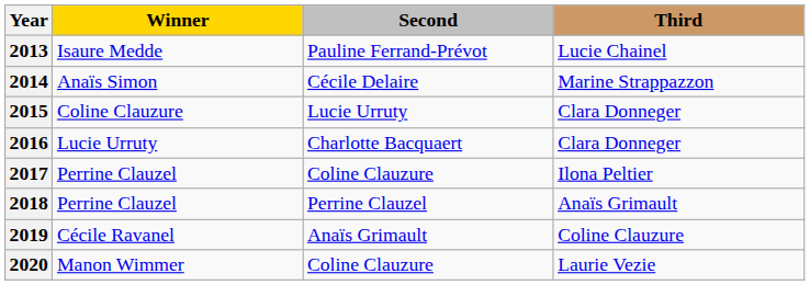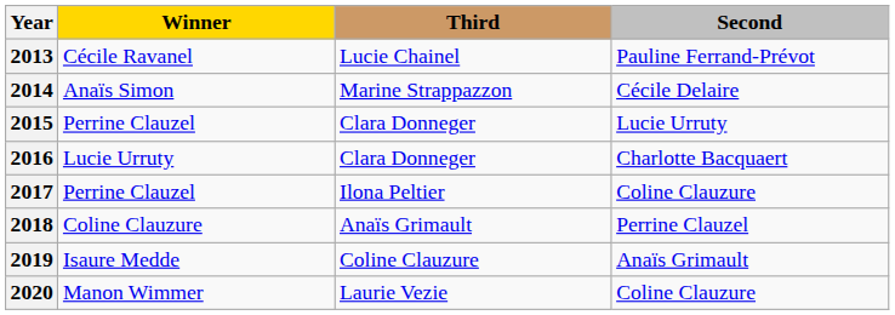 <table class="wikitable sortable">
 <tr>
 <th>Year</th>
 <th scope=col colspan=1 style="width:200px; background: gold;">Winner</th>
+<th scope=col colspan=1 style="width:200px; background: #cc9966;">Third</th>
 <th scope=col colspan=1 style="width:200px; background: silver;">Second</th>
-<th scope=col colspan=1 style="width:200px; background: #cc9966;">Third</th>
 </tr>
 <tr>
 <th>2013</th>
-<td><a href='#'>Isaure Medde</a></td>
+<td><a href='#'>Cécile Ravanel</a></td>
+<td><a href='#'>Lucie Chainel</a></td>
 <td><a href='#'>Pauline Ferrand-Prévot</a></td>
-<td><a href='#'>Lucie Chainel</a></td>
 </tr>
 <tr>
 <th>2014</th>
 <td><a href='#'>Anaïs Simon</a></td>
+<td><a href='#'>Marine Strappazzon</a></td>
 <td><a href='#'>Cécile Delaire</a></td>
-<td><a href='#'>Marine Strappazzon</a></td>
 </tr>
 <tr>
 <th>2015</th>
-<td><a href='#'>Coline Clauzure</a></td>
+<td><a href='#'>Perrine Clauzel</a></td>
+<td><a href='#'>Clara Donneger</a></td>
 <td><a href='#'>Lucie Urruty</a></td>
-<td><a href='#'>Clara Donneger</a></td>
 </tr>
 <tr>
 <th>2016</th>
 <td><a href='#'>Lucie Urruty</a></td>
+<td><a href='#'>Clara Donneger</a></td>
 <td><a href='#'>Charlotte Bacquaert</a></td>
-<td><a href='#'>Clara Donneger</a></td>
 </tr>
 <tr>
 <th>2017</th>
 <td><a href='#'>Perrine Clauzel</a></td>
+<td><a href='#'>Ilona Peltier</a></td>
 <td><a href='#'>Coline Clauzure</a></td>
-<td><a href='#'>Ilona Peltier</a></td>
 </tr>
 <tr>
 <th>2018</th>
+<td><a href='#'>Coline Clauzure</a></td>
+<td><a href='#'>Anaïs Grimault</a></td>
 <td><a href='#'>Perrine Clauzel</a></td>
-<td><a href='#'>Perrine Clauzel</a></td>
-<td><a href='#'>Anaïs Grimault</a></td>
 </tr>
 <tr>
 <th>2019</th>
-<td><a href='#'>Cécile Ravanel</a></td>
+<td><a href='#'>Isaure Medde</a></td>
+<td><a href='#'>Coline Clauzure</a></td>
 <td><a href='#'>Anaïs Grimault</a></td>
-<td><a href='#'>Coline Clauzure</a></td>
 </tr>
 <tr>
 <th>2020</th>
 <td><a href='#'>Manon Wimmer</a></td>
+<td><a href='#'>Laurie Vezie</a></td>
 <td><a href='#'>Coline Clauzure</a></td>
-<td><a href='#'>Laurie Vezie</a></td>
 </tr>
 </table>
